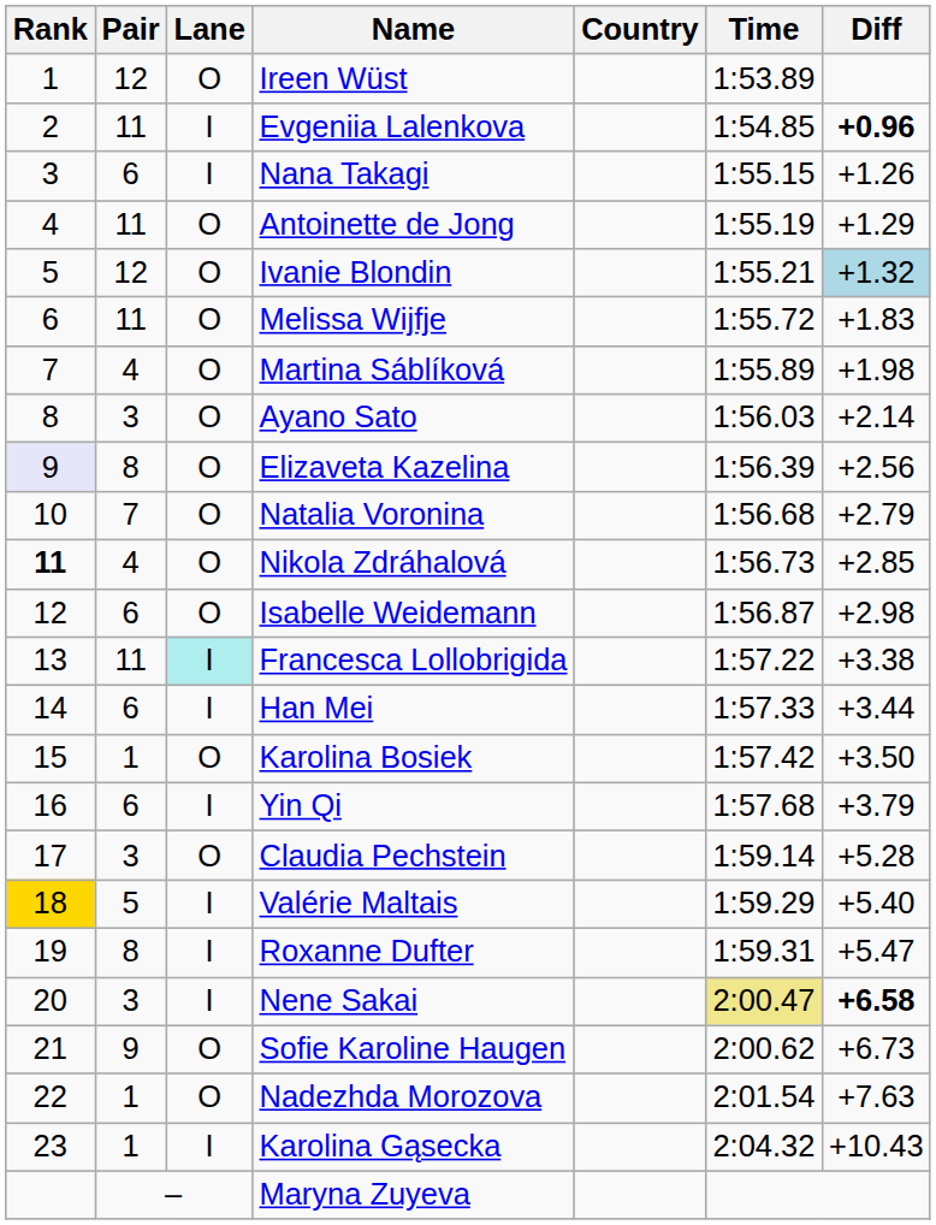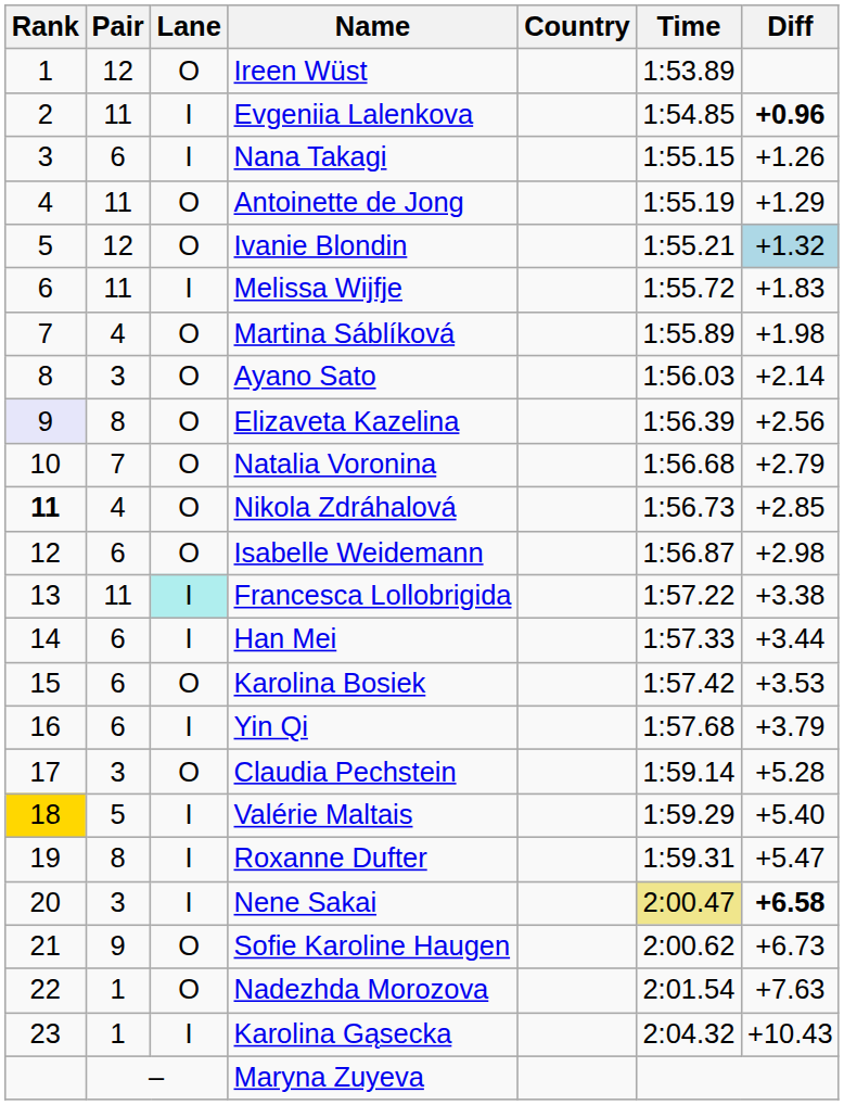 <table class="wikitable sortable" style="text-align:center">
 <tr>
 <th>Rank</th>
 <th>Pair</th>
 <th>Lane</th>
 <th>Name</th>
 <th>Country</th>
 <th>Time</th>
 <th>Diff</th>
 </tr>
 <tr>
 <td>1</td>
 <td>12</td>
 <td>O</td>
 <td align=left><a href='#'>Ireen Wüst</a></td>
 <td align=left></td>
 <td>1:53.89</td>
 <td></td>
 </tr>
 <tr>
 <td>2</td>
 <td>11</td>
 <td>I</td>
 <td align=left><a href='#'>Evgeniia Lalenkova</a></td>
 <td align=left></td>
 <td>1:54.85</td>
 <td><strong>+0.96</strong></td>
 </tr>
 <tr>
 <td>3</td>
 <td>6</td>
 <td>I</td>
 <td align=left><a href='#'>Nana Takagi</a></td>
 <td align=left></td>
 <td>1:55.15</td>
 <td>+1.26</td>
 </tr>
 <tr>
 <td>4</td>
 <td>11</td>
 <td>O</td>
 <td align=left><a href='#'>Antoinette de Jong</a></td>
 <td align=left></td>
 <td>1:55.19</td>
 <td>+1.29</td>
 </tr>
 <tr>
 <td>5</td>
 <td>12</td>
 <td>O</td>
 <td align=left><a href='#'>Ivanie Blondin</a></td>
 <td align=left></td>
 <td>1:55.21</td>
 <td style="background: lightblue;">+1.32</td>
 </tr>
 <tr>
 <td>6</td>
 <td>11</td>
-<td>O</td>
+<td>I</td>
 <td align=left><a href='#'>Melissa Wijfje</a></td>
 <td align=left></td>
 <td>1:55.72</td>
 <td>+1.83</td>
 </tr>
 <tr>
 <td>7</td>
 <td>4</td>
 <td>O</td>
 <td align=left><a href='#'>Martina Sáblíková</a></td>
 <td align=left></td>
 <td>1:55.89</td>
 <td>+1.98</td>
 </tr>
 <tr>
 <td>8</td>
 <td>3</td>
 <td>O</td>
 <td align=left><a href='#'>Ayano Sato</a></td>
 <td align=left></td>
 <td>1:56.03</td>
 <td>+2.14</td>
 </tr>
 <tr>
 <td style="background: lavender;">9</td>
 <td>8</td>
 <td>O</td>
 <td align=left><a href='#'>Elizaveta Kazelina</a></td>
 <td align=left></td>
 <td>1:56.39</td>
 <td>+2.56</td>
 </tr>
 <tr>
 <td>10</td>
 <td>7</td>
 <td>O</td>
 <td align=left><a href='#'>Natalia Voronina</a></td>
 <td align=left></td>
 <td>1:56.68</td>
 <td>+2.79</td>
 </tr>
 <tr>
 <td><strong>11</strong></td>
 <td>4</td>
 <td>O</td>
 <td align=left><a href='#'>Nikola Zdráhalová</a></td>
 <td align=left></td>
 <td>1:56.73</td>
 <td>+2.85</td>
 </tr>
 <tr>
 <td>12</td>
 <td>6</td>
 <td>O</td>
 <td align=left><a href='#'>Isabelle Weidemann</a></td>
 <td align=left></td>
 <td>1:56.87</td>
 <td>+2.98</td>
 </tr>
 <tr>
 <td>13</td>
 <td>11</td>
 <td style="background: paleturquoise;">I</td>
 <td align=left><a href='#'>Francesca Lollobrigida</a></td>
 <td align=left></td>
 <td>1:57.22</td>
 <td>+3.38</td>
 </tr>
 <tr>
 <td>14</td>
 <td>6</td>
 <td>I</td>
 <td align=left><a href='#'>Han Mei</a></td>
 <td align=left></td>
 <td>1:57.33</td>
 <td>+3.44</td>
 </tr>
 <tr>
 <td>15</td>
-<td>1</td>
+<td>6</td>
 <td>O</td>
 <td align=left><a href='#'>Karolina Bosiek</a></td>
 <td align=left></td>
 <td>1:57.42</td>
-<td>+3.50</td>
+<td>+3.53</td>
 </tr>
 <tr>
 <td>16</td>
 <td>6</td>
 <td>I</td>
 <td align=left><a href='#'>Yin Qi</a></td>
 <td align=left></td>
 <td>1:57.68</td>
 <td>+3.79</td>
 </tr>
 <tr>
 <td>17</td>
 <td>3</td>
 <td>O</td>
 <td align=left><a href='#'>Claudia Pechstein</a></td>
 <td align=left></td>
 <td>1:59.14</td>
 <td>+5.28</td>
 </tr>
 <tr>
 <td style="background: gold;">18</td>
 <td>5</td>
 <td>I</td>
 <td align=left><a href='#'>Valérie Maltais</a></td>
 <td align=left></td>
 <td>1:59.29</td>
 <td>+5.40</td>
 </tr>
 <tr>
 <td>19</td>
 <td>8</td>
 <td>I</td>
 <td align=left><a href='#'>Roxanne Dufter</a></td>
 <td align=left></td>
 <td>1:59.31</td>
 <td>+5.47</td>
 </tr>
 <tr>
 <td>20</td>
 <td>3</td>
 <td>I</td>
 <td align=left><a href='#'>Nene Sakai</a></td>
 <td align=left></td>
 <td style="background: khaki;">2:00.47</td>
 <td><strong>+6.58</strong></td>
 </tr>
 <tr>
 <td>21</td>
 <td>9</td>
 <td>O</td>
 <td align=left><a href='#'>Sofie Karoline Haugen</a></td>
 <td align=left></td>
 <td>2:00.62</td>
 <td>+6.73</td>
 </tr>
 <tr>
 <td>22</td>
 <td>1</td>
 <td>O</td>
 <td align=left><a href='#'>Nadezhda Morozova</a></td>
 <td align=left></td>
 <td>2:01.54</td>
 <td>+7.63</td>
 </tr>
 <tr>
 <td>23</td>
 <td>1</td>
 <td>I</td>
 <td align=left><a href='#'>Karolina Gąsecka</a></td>
 <td align=left></td>
 <td>2:04.32</td>
 <td>+10.43</td>
 </tr>
 <tr>
 <td></td>
 <td colspan=2>–</td>
 <td align=left><a href='#'>Maryna Zuyeva</a></td>
 <td align=left></td>
 <td colspan=2></td>
 </tr>
 </table>
